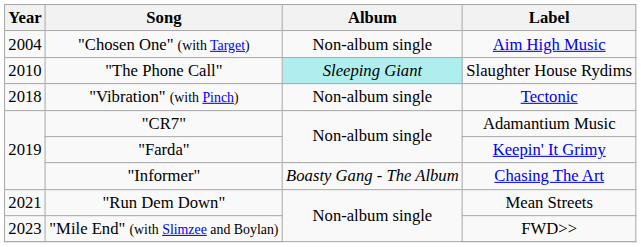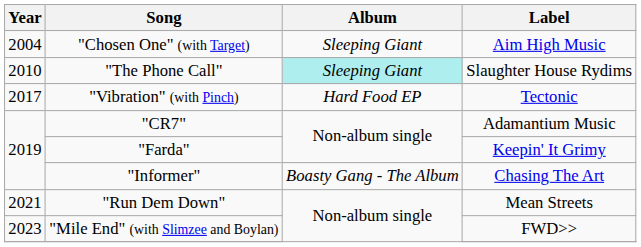 <table class="wikitable plainrowheaders" style="text-align:center;">
 <tr>
 <th>Year</th>
 <th>Song</th>
 <th>Album</th>
 <th>Label</th>
 </tr>
 <tr>
 <td>2004</td>
 <td>"Chosen One" <small>(with <a href='#'>Target</a>)</small></td>
-<td>Non-album single</td>
+<td><em>Sleeping Giant</em></td>
 <td style="text-align:center;"><a href='#'>Aim High Music</a></td>
 </tr>
 <tr>
 <td>2010</td>
 <td>"The Phone Call"</td>
 <td style="background: paleturquoise;"><em>Sleeping Giant</em></td>
 <td>Slaughter House Rydims</td>
 </tr>
 <tr>
-<td>2018</td>
+<td>2017</td>
 <td>"Vibration" <small>(with <a href='#'>Pinch</a>)</small></td>
-<td>Non-album single</td>
+<td><em>Hard Food EP</em></td>
 <td><a href='#'>Tectonic</a></td>
 </tr>
 <tr>
 <td style="text-align:center;" rowspan="3">2019</td>
 <td>"CR7"</td>
 <td style="text-align:center;" rowspan="2">Non-album single</td>
 <td style="text-align:center;">Adamantium Music</td>
 </tr>
 <tr>
 <td>"Farda"</td>
 <td style="text-align:center;"><a href='#'>Keepin' It Grimy</a></td>
 </tr>
 <tr>
 <td>"Informer"</td>
 <td><em>Boasty Gang - The Album</em></td>
 <td style="text-align:center;"><a href='#'>Chasing The Art</a></td>
 </tr>
 <tr>
 <td>2021</td>
 <td>"Run Dem Down"</td>
 <td style="text-align:center;" rowspan="3">Non-album single</td>
 <td>Mean Streets</td>
 </tr>
 <tr>
 <td>2023</td>
 <td>"Mile End" <small>(with <a href='#'>Slimzee</a> and Boylan)</small></td>
 <td>FWD>></td>
 </tr>
 <tr>
 </tr>
 </table>
